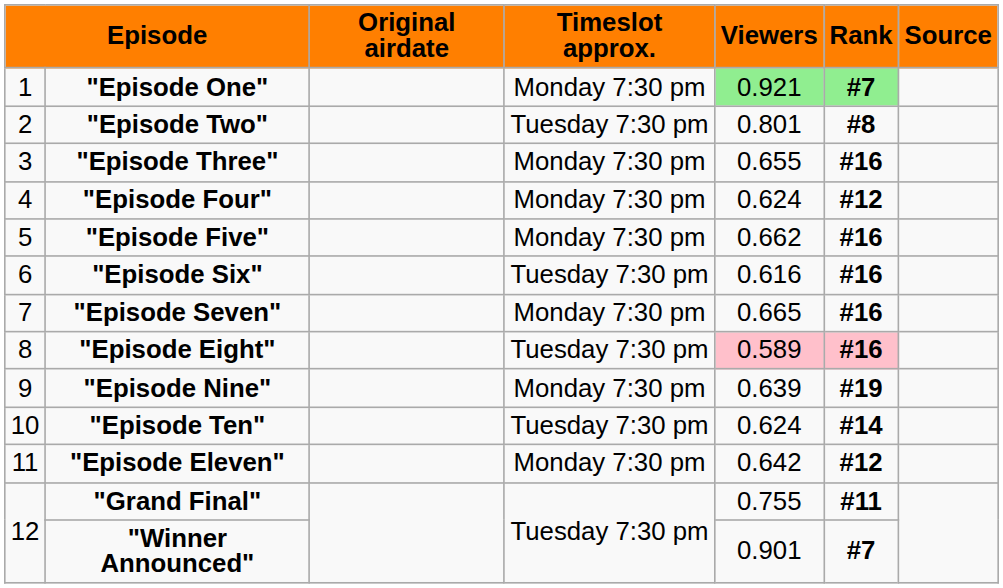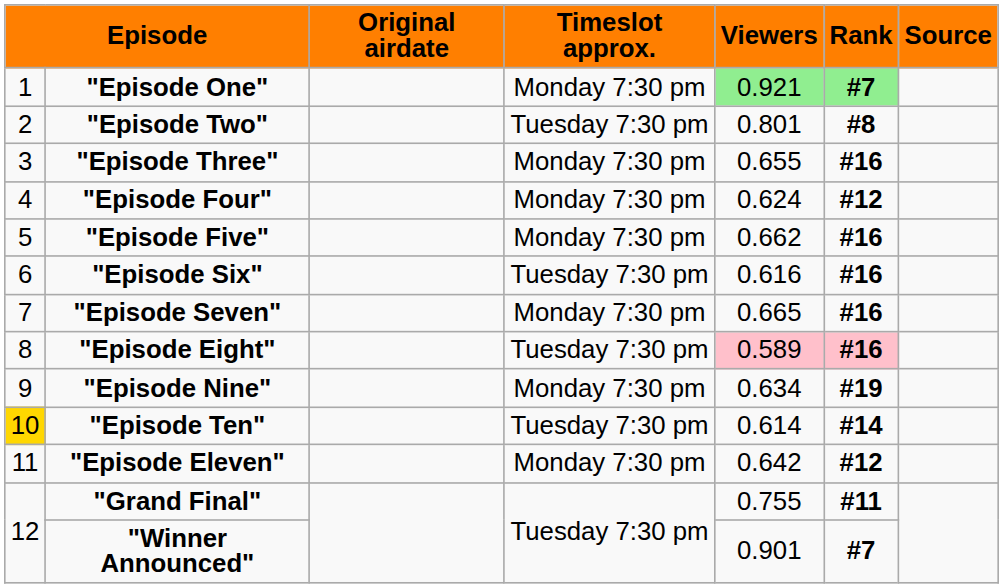 <table class="wikitable plainrowheaders" style="text-align:center; line-height:16px; width:99%;">
 <tr>
 <th scope="col" style="background:#FF7F00" colspan=2>Episode</th>
 <th scope="col" style="background:#FF7F00">Original airdate</th>
 <th scope="col" style="background:#FF7F00">Timeslot approx.</th>
 <th scope="col" style="background:#FF7F00">Viewers<br><small></small></th>
 <th scope="col" style="background:#FF7F00">Rank<br><small></small></th>
 <th scope="col" style="background:#FF7F00; width:05%;">Source</th>
 </tr>
 <tr>
 <td>1</td>
 <td><strong>"Episode One"</strong></td>
 <td></td>
 <td>Monday 7:30 pm</td>
 <td style="background:#90EE90">0.921</td>
 <td style="background:#90EE90"><strong>#7</strong></td>
 <td></td>
 </tr>
 <tr>
 <td>2</td>
 <td><strong>"Episode Two"</strong></td>
 <td></td>
 <td>Tuesday 7:30 pm</td>
 <td>0.801</td>
 <td><strong>#8</strong></td>
 <td></td>
 </tr>
 <tr>
 <td>3</td>
 <td><strong>"Episode Three"</strong></td>
 <td></td>
 <td>Monday 7:30 pm</td>
 <td>0.655</td>
 <td><strong>#16</strong></td>
 <td></td>
 </tr>
 <tr>
 <td>4</td>
 <td><strong>"Episode Four"</strong></td>
 <td></td>
 <td>Monday 7:30 pm</td>
 <td>0.624</td>
 <td><strong>#12</strong></td>
 <td></td>
 </tr>
 <tr>
 <td>5</td>
 <td><strong>"Episode Five"</strong></td>
 <td></td>
 <td>Monday 7:30 pm</td>
 <td>0.662</td>
 <td><strong>#16</strong></td>
 <td></td>
 </tr>
 <tr>
 <td>6</td>
 <td><strong>"Episode Six"</strong></td>
 <td></td>
 <td>Tuesday 7:30 pm</td>
 <td>0.616</td>
 <td><strong>#16</strong></td>
 <td></td>
 </tr>
 <tr>
 <td>7</td>
 <td><strong>"Episode Seven"</strong></td>
 <td></td>
 <td>Monday 7:30 pm</td>
 <td>0.665</td>
 <td><strong>#16</strong></td>
 <td></td>
 </tr>
 <tr>
 <td>8</td>
 <td><strong>"Episode Eight"</strong></td>
 <td></td>
 <td>Tuesday 7:30 pm</td>
 <td style="background:#FFC0CB">0.589</td>
 <td style="background:#FFC0CB"><strong>#16</strong></td>
 <td></td>
 </tr>
 <tr>
 <td>9</td>
 <td><strong>"Episode Nine"</strong></td>
 <td></td>
 <td>Monday 7:30 pm</td>
-<td>0.639</td>
+<td>0.634</td>
 <td><strong>#19</strong></td>
 <td></td>
 </tr>
 <tr>
-<td>10</td>
+<td style="background: gold;">10</td>
 <td><strong>"Episode Ten"</strong></td>
 <td></td>
 <td>Tuesday 7:30 pm</td>
-<td>0.624</td>
+<td>0.614</td>
 <td><strong>#14</strong></td>
 <td></td>
 </tr>
 <tr>
 <td>11</td>
 <td><strong>"Episode Eleven"</strong></td>
 <td></td>
 <td>Monday 7:30 pm</td>
 <td>0.642</td>
 <td><strong>#12</strong></td>
 <td></td>
 </tr>
 <tr>
 <td rowspan="2">12</td>
 <td><strong>"Grand Final"</strong></td>
 <td rowspan="2"></td>
 <td rowspan="2">Tuesday 7:30 pm</td>
 <td>0.755</td>
 <td><strong>#11</strong></td>
 <td rowspan="2"></td>
 </tr>
 <tr>
 <td><strong>"Winner Announced"</strong></td>
 <td>0.901</td>
 <td><strong>#7</strong></td>
 </tr>
 </table>
